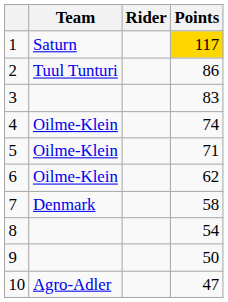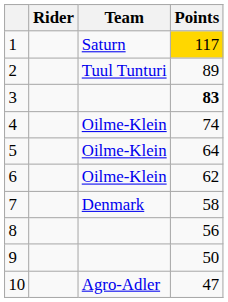 <table class="wikitable">
 <tr>
 <th></th>
+<th>Rider</th>
 <th>Team</th>
-<th>Rider</th>
 <th>Points</th>
 </tr>
 <tr>
 <td>1</td>
+<td> </td>
 <td><a href='#'>Saturn</a></td>
-<td> </td>
 <td align=right style="background: gold;">117</td>
 </tr>
 <tr>
 <td>2</td>
+<td></td>
 <td><a href='#'>Tuul Tunturi</a></td>
-<td></td>
-<td align=right>86</td>
+<td align=right>89</td>
 </tr>
 <tr>
 <td>3</td>
 <td></td>
 <td></td>
-<td align=right>83</td>
+<td align=right><strong>83</strong></td>
 </tr>
 <tr>
 <td>4</td>
+<td></td>
 <td><a href='#'>Oilme-Klein</a></td>
-<td></td>
 <td align=right>74</td>
 </tr>
 <tr>
 <td>5</td>
+<td></td>
 <td><a href='#'>Oilme-Klein</a></td>
-<td></td>
-<td align=right>71</td>
+<td align=right>64</td>
 </tr>
 <tr>
 <td>6</td>
+<td></td>
 <td><a href='#'>Oilme-Klein</a></td>
-<td></td>
 <td align=right>62</td>
 </tr>
 <tr>
 <td>7</td>
+<td></td>
 <td><a href='#'>Denmark</a></td>
-<td></td>
 <td align=right>58</td>
 </tr>
 <tr>
 <td>8</td>
 <td></td>
 <td></td>
-<td align=right>54</td>
+<td align=right>56</td>
 </tr>
 <tr>
 <td>9</td>
 <td></td>
 <td></td>
 <td align=right>50</td>
 </tr>
 <tr>
 <td>10</td>
+<td></td>
 <td><a href='#'>Agro-Adler</a></td>
-<td></td>
 <td align=right>47</td>
 </tr>
 </table>
